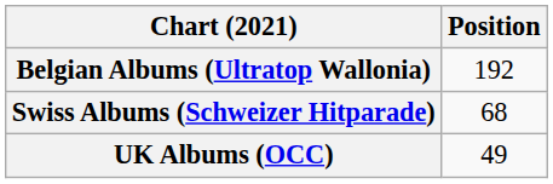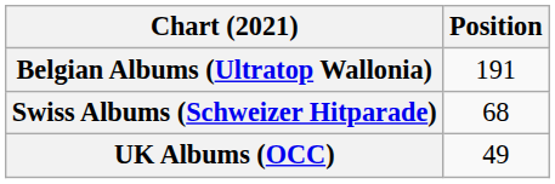 <table class="wikitable sortable plainrowheaders" style="text-align:center">
 <tr>
 <th scope="col">Chart (2021)</th>
 <th scope="col">Position</th>
 </tr>
 <tr>
 <th scope="row">Belgian Albums (<a href='#'>Ultratop</a> Wallonia)</th>
-<td>192</td>
+<td>191</td>
 </tr>
 <tr>
 <th scope="row">Swiss Albums (<a href='#'>Schweizer Hitparade</a>)</th>
 <td>68</td>
 </tr>
 <tr>
 <th scope="row">UK Albums (<a href='#'>OCC</a>)</th>
 <td>49</td>
 </tr>
 </table>
